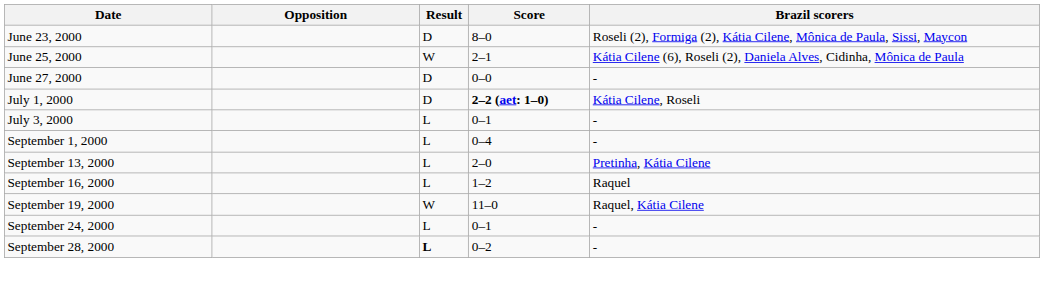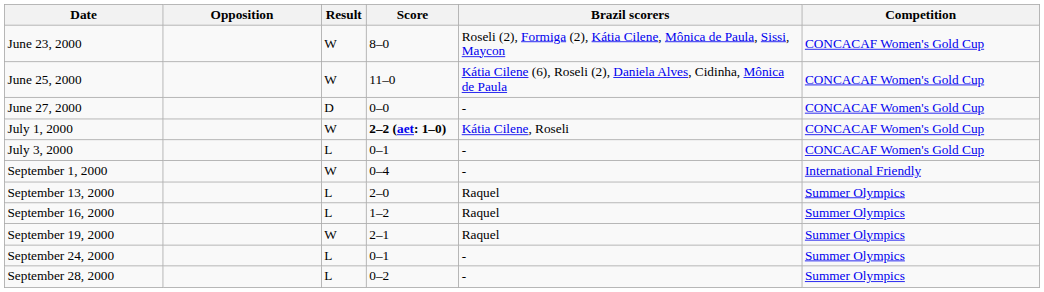 <table class="wikitable" style="text-align: left;">
 <tr>
 <th width=12%>Date</th>
 <th width=12%>Opposition</th>
 <th width=1%>Result</th>
 <th width=7%>Score</th>
 <th width=26%>Brazil scorers</th>
+<th width=18%>Competition</th>
 </tr>
 <tr>
 <td>June 23, 2000</td>
 <td></td>
-<td>D</td>
+<td>W</td>
 <td>8–0</td>
 <td>Roseli (2), <a href='#'>Formiga</a> (2), <a href='#'>Kátia Cilene</a>, <a href='#'>Mônica de Paula</a>, <a href='#'>Sissi</a>, <a href='#'>Maycon</a></td>
+<td><a href='#'>CONCACAF Women's Gold Cup</a></td>
 </tr>
 <tr>
 <td>June 25, 2000</td>
 <td></td>
 <td>W</td>
-<td>2–1</td>
+<td>11–0</td>
 <td><a href='#'>Kátia Cilene</a> (6), Roseli (2), <a href='#'>Daniela Alves</a>, Cidinha, <a href='#'>Mônica de Paula</a></td>
+<td><a href='#'>CONCACAF Women's Gold Cup</a></td>
 </tr>
 <tr>
 <td>June 27, 2000</td>
 <td></td>
 <td>D</td>
 <td>0–0</td>
 <td>-</td>
+<td><a href='#'>CONCACAF Women's Gold Cup</a></td>
 </tr>
 <tr>
 <td>July 1, 2000</td>
 <td></td>
-<td>D</td>
+<td>W</td>
 <td><strong>2–2 (<a href='#'>aet</a>: 1–0)</strong></td>
 <td><a href='#'>Kátia Cilene</a>, Roseli</td>
+<td><a href='#'>CONCACAF Women's Gold Cup</a></td>
 </tr>
 <tr>
 <td>July 3, 2000</td>
 <td></td>
 <td>L</td>
 <td>0–1</td>
 <td>-</td>
+<td><a href='#'>CONCACAF Women's Gold Cup</a></td>
 </tr>
 <tr>
 <td>September 1, 2000</td>
 <td></td>
-<td>L</td>
+<td>W</td>
 <td>0–4</td>
 <td>-</td>
+<td><a href='#'>International Friendly</a></td>
 </tr>
 <tr>
 <td>September 13, 2000</td>
 <td></td>
 <td>L</td>
 <td>2–0</td>
-<td><a href='#'>Pretinha</a>, <a href='#'>Kátia Cilene</a></td>
+<td>Raquel</td>
+<td><a href='#'>Summer Olympics</a></td>
 </tr>
 <tr>
 <td>September 16, 2000</td>
 <td></td>
 <td>L</td>
 <td>1–2</td>
 <td>Raquel</td>
+<td><a href='#'>Summer Olympics</a></td>
 </tr>
 <tr>
 <td>September 19, 2000</td>
 <td></td>
 <td>W</td>
-<td>11–0</td>
-<td>Raquel, <a href='#'>Kátia Cilene</a></td>
+<td>2–1</td>
+<td>Raquel</td>
+<td><a href='#'>Summer Olympics</a></td>
 </tr>
 <tr>
 <td>September 24, 2000</td>
 <td></td>
 <td>L</td>
 <td>0–1</td>
 <td>-</td>
+<td><a href='#'>Summer Olympics</a></td>
 </tr>
 <tr>
 <td>September 28, 2000</td>
 <td></td>
-<td><strong>L</strong></td>
+<td>L</td>
 <td>0–2</td>
 <td>-</td>
+<td><a href='#'>Summer Olympics</a></td>
 </tr>
 </table>
